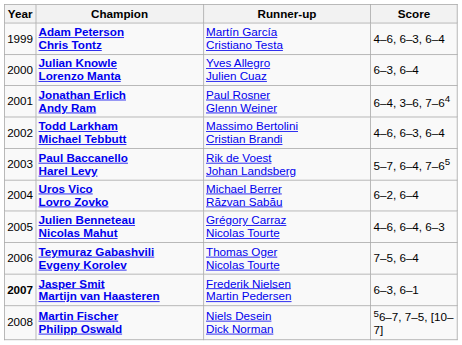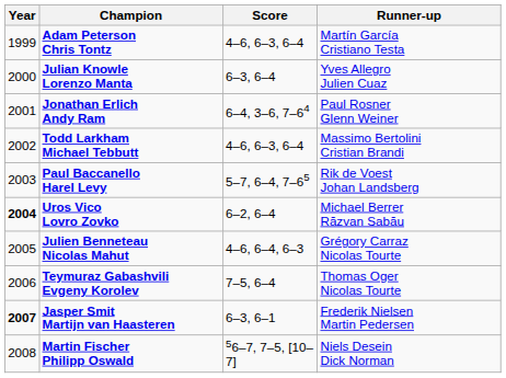 <table class="wikitable" style="font-size:90%">
 <tr>
 <th>Year</th>
 <th width="200">Champion</th>
+<th width="100">Score</th>
 <th width="200">Runner-up</th>
-<th width="100">Score</th>
 </tr>
 <tr>
 <td>1999</td>
 <td> <strong><a href='#'>Adam Peterson</a></strong> <br>  <strong><a href='#'>Chris Tontz</a></strong></td>
+<td>4–6, 6–3, 6–4</td>
 <td> <a href='#'>Martín García</a> <br>  <a href='#'>Cristiano Testa</a></td>
-<td>4–6, 6–3, 6–4</td>
 </tr>
 <tr>
 <td>2000</td>
 <td> <strong><a href='#'>Julian Knowle</a></strong> <br>  <strong><a href='#'>Lorenzo Manta</a></strong></td>
+<td>6–3, 6–4</td>
 <td> <a href='#'>Yves Allegro</a> <br>  <a href='#'>Julien Cuaz</a></td>
-<td>6–3, 6–4</td>
 </tr>
 <tr>
 <td>2001</td>
 <td> <strong><a href='#'>Jonathan Erlich</a></strong> <br>  <strong><a href='#'>Andy Ram</a></strong></td>
+<td>6–4, 3–6, 7–6<sup>4</sup></td>
 <td> <a href='#'>Paul Rosner</a> <br>  <a href='#'>Glenn Weiner</a></td>
-<td>6–4, 3–6, 7–6<sup>4</sup></td>
 </tr>
 <tr>
 <td>2002</td>
 <td> <strong><a href='#'>Todd Larkham</a></strong> <br>  <strong><a href='#'>Michael Tebbutt</a></strong></td>
+<td>4–6, 6–3, 6–4</td>
 <td> <a href='#'>Massimo Bertolini</a> <br>  <a href='#'>Cristian Brandi</a></td>
-<td>4–6, 6–3, 6–4</td>
 </tr>
 <tr>
 <td>2003</td>
 <td> <strong><a href='#'>Paul Baccanello</a></strong> <br>  <strong><a href='#'>Harel Levy</a></strong></td>
+<td>5–7, 6–4, 7–6<sup>5</sup></td>
 <td> <a href='#'>Rik de Voest</a> <br>  <a href='#'>Johan Landsberg</a></td>
-<td>5–7, 6–4, 7–6<sup>5</sup></td>
 </tr>
 <tr>
-<td>2004</td>
+<td><strong>2004</strong></td>
 <td> <strong><a href='#'>Uros Vico</a></strong> <br>  <strong><a href='#'>Lovro Zovko</a></strong></td>
+<td>6–2, 6–4</td>
 <td> <a href='#'>Michael Berrer</a> <br>  <a href='#'>Răzvan Sabău</a></td>
-<td>6–2, 6–4</td>
 </tr>
 <tr>
 <td>2005</td>
 <td> <strong><a href='#'>Julien Benneteau</a></strong> <br>  <strong><a href='#'>Nicolas Mahut</a></strong></td>
+<td>4–6, 6–4, 6–3</td>
 <td> <a href='#'>Grégory Carraz</a> <br>  <a href='#'>Nicolas Tourte</a></td>
-<td>4–6, 6–4, 6–3</td>
 </tr>
 <tr>
 <td>2006</td>
 <td> <strong><a href='#'>Teymuraz Gabashvili</a></strong> <br>  <strong><a href='#'>Evgeny Korolev</a></strong></td>
+<td>7–5, 6–4</td>
 <td> <a href='#'>Thomas Oger</a> <br>  <a href='#'>Nicolas Tourte</a></td>
-<td>7–5, 6–4</td>
 </tr>
 <tr>
 <td><strong>2007</strong></td>
 <td> <strong><a href='#'>Jasper Smit</a></strong> <br>  <strong><a href='#'>Martijn van Haasteren</a></strong></td>
+<td>6–3, 6–1</td>
 <td> <a href='#'>Frederik Nielsen</a> <br>  <a href='#'>Martin Pedersen</a></td>
-<td>6–3, 6–1</td>
 </tr>
 <tr>
 <td>2008</td>
 <td> <strong><a href='#'>Martin Fischer</a></strong> <br>  <strong><a href='#'>Philipp Oswald</a></strong></td>
+<td><sup>5</sup>6–7, 7–5, [10–7]</td>
 <td> <a href='#'>Niels Desein</a> <br>  <a href='#'>Dick Norman</a></td>
-<td><sup>5</sup>6–7, 7–5, [10–7]</td>
 </tr>
 </table>
